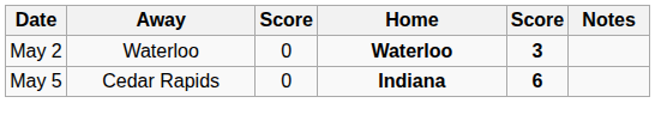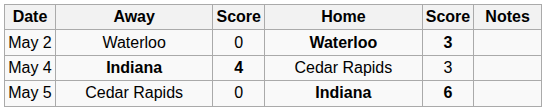 <table class="wikitable">
 <tr>
 <th bgcolor="#DDDDFF" w,.m.nm.,idth="60">Date</th>
 <th bgcolor="#DDDDFF" width="150">Away</th>
 <th bgcolor="#DDDDFF" width="5">Score</th>
 <th bgcolor="#DDDDFF" width="150">Home</th>
 <th bgcolor="#DDDDFF" width="5">Score</th>
 <th bgcolor="#DDDDFF" width="60">Notes</th>
 </tr>
 <tr>
 <td>May 2</td>
 <td align="center">Waterloo</td>
 <td align="center">0</td>
 <td align="center"><strong>Waterloo</strong></td>
 <td align="center"><strong>3</strong></td>
 <td></td>
 </tr>
 <tr>
+<td>May 4</td>
+<td align="center"><strong>Indiana</strong></td>
+<td align="center"><strong>4</strong></td>
+<td align="center">Cedar Rapids</td>
+<td align="center">3</td>
+<td></td>
+</tr>
+<tr>
 <td>May 5</td>
 <td align="center">Cedar Rapids</td>
 <td align="center">0</td>
 <td align="center"><strong>Indiana</strong></td>
 <td align="center"><strong>6</strong></td>
 <td></td>
 </tr>
 </table>
